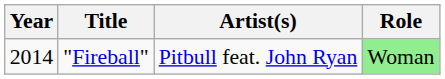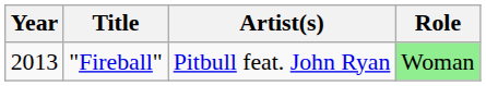 <table class="wikitable sortable">
 <tr>
 <th>Year</th>
 <th>Title</th>
 <th>Artist(s)</th>
 <th class="unsortable">Role</th>
 </tr>
 <tr>
-<td>2014</td>
+<td>2013</td>
 <td>"<a href='#'>Fireball</a>"</td>
 <td><a href='#'>Pitbull</a> feat. <a href='#'>John Ryan</a></td>
 <td style="background: lightgreen;">Woman</td>
 </tr>
 </table>
